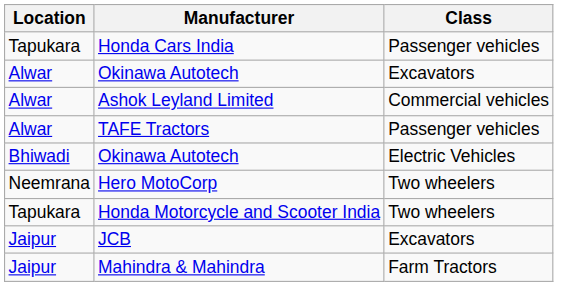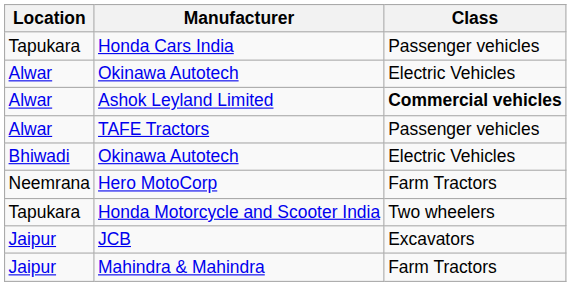 <table class="wikitable sortable" border="1">
 <tr>
 <th>Location</th>
 <th>Manufacturer</th>
 <th>Class</th>
 </tr>
 <tr>
 <td>Tapukara</td>
 <td><a href='#'>Honda Cars India</a></td>
 <td>Passenger vehicles</td>
 </tr>
 <tr>
 <td><a href='#'>Alwar</a></td>
 <td><a href='#'>Okinawa Autotech</a></td>
-<td>Excavators</td>
+<td>Electric Vehicles</td>
 </tr>
 <tr>
 <td><a href='#'>Alwar</a></td>
 <td><a href='#'>Ashok Leyland Limited</a></td>
-<td>Commercial vehicles</td>
+<td><strong>Commercial vehicles</strong></td>
 </tr>
 <tr>
 <td><a href='#'>Alwar</a></td>
 <td><a href='#'>TAFE Tractors</a></td>
 <td>Passenger vehicles</td>
 </tr>
 <tr>
 <td><a href='#'>Bhiwadi</a></td>
 <td><a href='#'>Okinawa Autotech</a></td>
 <td>Electric Vehicles</td>
 </tr>
 <tr>
 <td>Neemrana</td>
 <td><a href='#'>Hero MotoCorp</a></td>
-<td>Two wheelers</td>
+<td>Farm Tractors</td>
 </tr>
 <tr>
 <td>Tapukara</td>
 <td><a href='#'>Honda Motorcycle and Scooter India</a></td>
 <td>Two wheelers</td>
 </tr>
 <tr>
 <td><a href='#'>Jaipur</a></td>
 <td><a href='#'>JCB</a></td>
 <td>Excavators</td>
 </tr>
 <tr>
 <td><a href='#'>Jaipur</a></td>
 <td><a href='#'>Mahindra & Mahindra</a></td>
 <td>Farm Tractors</td>
 </tr>
 </table>
